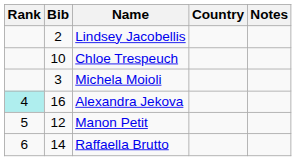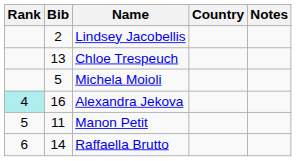 <table class="wikitable" style="text-align:center;">
 <tr>
 <th>Rank</th>
 <th>Bib</th>
 <th>Name</th>
 <th>Country</th>
 <th>Notes</th>
 </tr>
 <tr>
 <td></td>
 <td>2</td>
 <td align=left><a href='#'>Lindsey Jacobellis</a></td>
 <td align=left></td>
 <td></td>
 </tr>
 <tr>
 <td></td>
-<td>10</td>
+<td>13</td>
 <td align=left><a href='#'>Chloe Trespeuch</a></td>
 <td align=left></td>
 <td></td>
 </tr>
 <tr>
 <td></td>
-<td>3</td>
+<td>5</td>
 <td align=left><a href='#'>Michela Moioli</a></td>
 <td align=left></td>
 <td></td>
 </tr>
 <tr>
 <td style="background: paleturquoise;">4</td>
 <td>16</td>
 <td align=left><a href='#'>Alexandra Jekova</a></td>
 <td align=left></td>
 <td></td>
 </tr>
 <tr>
 <td>5</td>
-<td>12</td>
+<td>11</td>
 <td align=left><a href='#'>Manon Petit</a></td>
 <td align=left></td>
 <td></td>
 </tr>
 <tr>
 <td>6</td>
 <td>14</td>
 <td align=left><a href='#'>Raffaella Brutto</a></td>
 <td align=left></td>
 <td></td>
 </tr>
 </table>
